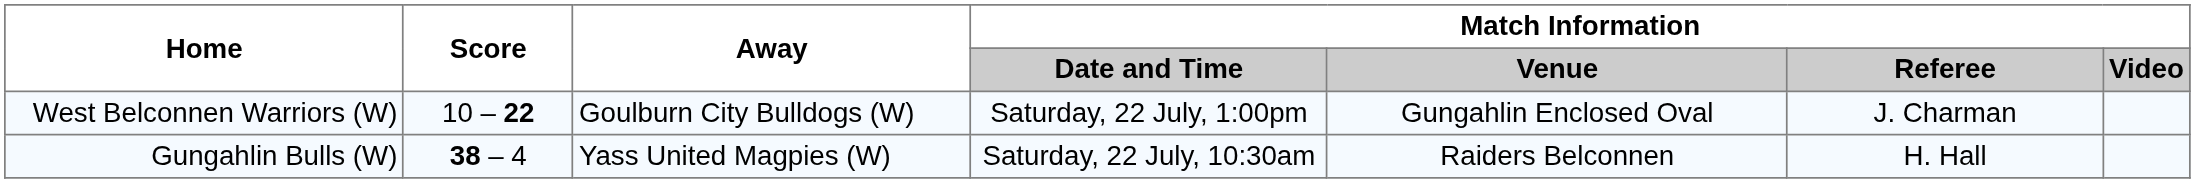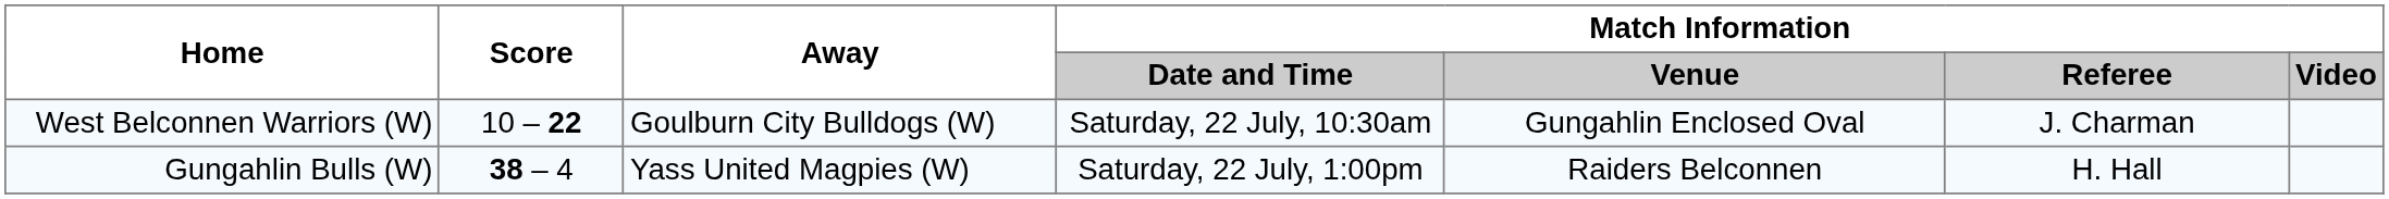 <table border="1" cellpadding="3" cellspacing="0" width="100%" style="border-collapse:collapse;  text-align:center;">
 <tr>
 <th rowspan="2" width="19%">Home</th>
 <th rowspan="2" width="8%">Score</th>
 <th rowspan="2" width="19%">Away</th>
 <th colspan="4">Match Information</th>
 </tr>
 <tr style="background:#CCCCCC">
 <th width="17%">Date and Time</th>
 <th width="22%">Venue</th>
 <th width="50%">Referee</th>
 <th>Video</th>
 </tr>
 <tr style="text-align:center; background:#f5faff;">
 <td align="right">West Belconnen Warriors (W) </td>
 <td>10 – <strong>22</strong></td>
 <td align="left"> Goulburn City Bulldogs (W)</td>
-<td>Saturday, 22 July, 1:00pm</td>
+<td>Saturday, 22 July, 10:30am</td>
 <td>Gungahlin Enclosed Oval</td>
 <td>J. Charman</td>
 <td></td>
 </tr>
 <tr style="text-align:center; background:#f5faff;">
 <td align="right">Gungahlin Bulls (W) </td>
 <td><strong>38</strong> – 4</td>
 <td align="left"> Yass United Magpies (W)</td>
-<td>Saturday, 22 July, 10:30am</td>
+<td>Saturday, 22 July, 1:00pm</td>
 <td>Raiders Belconnen</td>
 <td>H. Hall</td>
 <td></td>
 </tr>
 </table>
